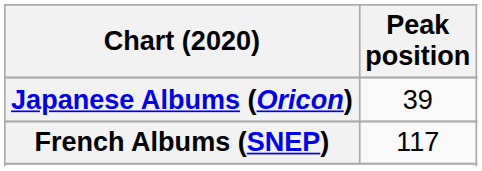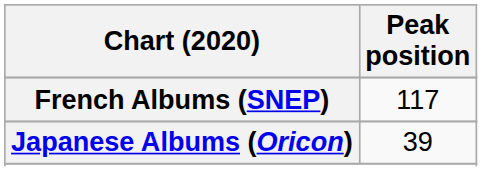 <table class="wikitable sortable plainrowheaders" style="text-align:center">
 <tr>
 <th scope="col">Chart (2020)</th>
 <th scope="col">Peak<br>position</th>
 </tr>
 <tr>
 </tr>
 <tr>
 </tr>
 <tr>
 </tr>
 <tr>
 </tr>
 <tr>
 </tr>
 <tr>
 </tr>
 <tr>
 </tr>
 <tr>
 </tr>
 <tr>
-<th scope="row"><a href='#'>Japanese Albums</a> (<em><a href='#'>Oricon</a></em>)</th>
-<td align="center">39</td>
+<th scope="row">French Albums (<a href='#'>SNEP</a>)</th>
+<td>117</td>
 </tr>
 <tr>
 </tr>
 <tr>
 </tr>
 <tr>
 </tr>
 <tr>
-<th scope="row">French Albums (<a href='#'>SNEP</a>)</th>
-<td>117</td>
+<th scope="row"><a href='#'>Japanese Albums</a> (<em><a href='#'>Oricon</a></em>)</th>
+<td align="center">39</td>
 </tr>
 <tr>
 </tr>
 <tr>
 </tr>
 <tr>
 </tr>
 <tr>
 </tr>
 <tr>
 </tr>
 <tr>
 </tr>
 </table>
